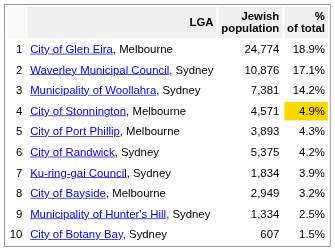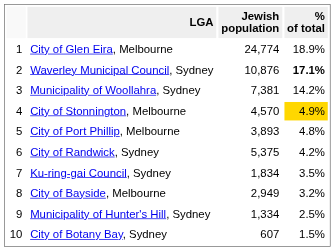 <table class="toccolours" style="clear:both; border:1px solid #707070; text-align:right;" cellpadding="4" cellspacing="3">
 <tr style="background:#efefef;">
 <td style="background:#f9f9f9;"></td>
 <th>LGA</th>
 <th>Jewish<br>population</th>
 <th>%<br>of total</th>
 </tr>
 <tr>
 <td>1</td>
 <td align="left"><a href='#'>City of Glen Eira</a>, Melbourne</td>
 <td>24,774</td>
 <td>18.9%</td>
 </tr>
 <tr>
 <td>2</td>
 <td align="left"><a href='#'>Waverley Municipal Council</a>, Sydney</td>
 <td>10,876</td>
-<td>17.1%</td>
+<td><strong>17.1%</strong></td>
 </tr>
 <tr>
 <td>3</td>
 <td align="left"><a href='#'>Municipality of Woollahra</a>, Sydney</td>
 <td>7,381</td>
 <td>14.2%</td>
 </tr>
 <tr>
 <td>4</td>
 <td align="left"><a href='#'>City of Stonnington</a>, Melbourne</td>
-<td>4,571</td>
+<td>4,570</td>
 <td style="background: gold;">4.9%</td>
 </tr>
 <tr>
 <td>5</td>
 <td align="left"><a href='#'>City of Port Phillip</a>, Melbourne</td>
 <td>3,893</td>
-<td>4.3%</td>
+<td>4.8%</td>
 </tr>
 <tr>
 <td>6</td>
 <td align="left"><a href='#'>City of Randwick</a>, Sydney</td>
 <td>5,375</td>
 <td>4.2%</td>
 </tr>
 <tr>
 <td>7</td>
 <td align="left"><a href='#'>Ku-ring-gai Council</a>, Sydney</td>
 <td>1,834</td>
-<td>3.9%</td>
+<td>3.5%</td>
 </tr>
 <tr>
 <td>8</td>
 <td align="left"><a href='#'>City of Bayside</a>, Melbourne</td>
 <td>2,949</td>
 <td>3.2%</td>
 </tr>
 <tr>
 <td>9</td>
 <td align="left"><a href='#'>Municipality of Hunter's Hill</a>, Sydney</td>
 <td>1,334</td>
 <td>2.5%</td>
 </tr>
 <tr>
 <td>10</td>
 <td align="left"><a href='#'>City of Botany Bay</a>, Sydney</td>
 <td>607</td>
 <td>1.5%</td>
 </tr>
 </table>
